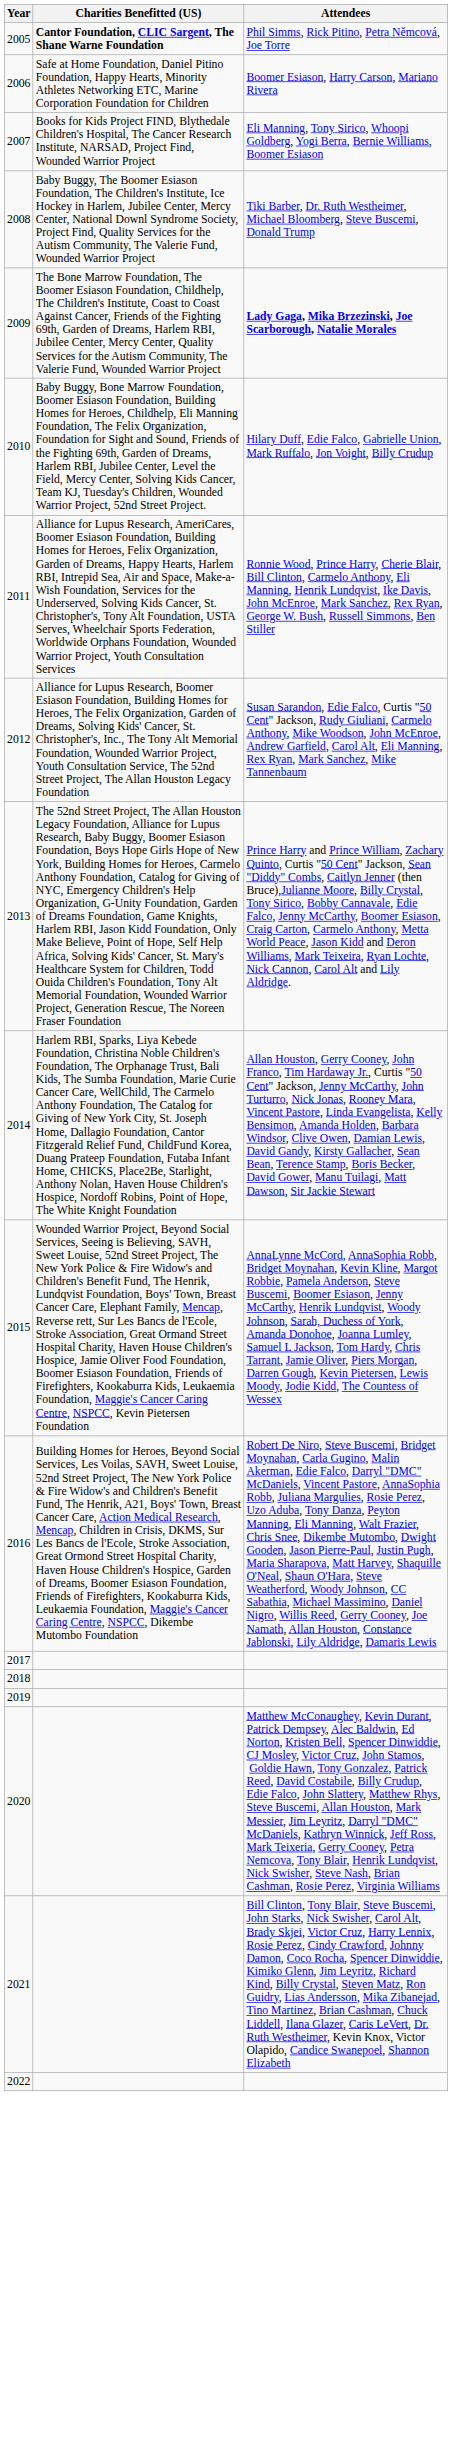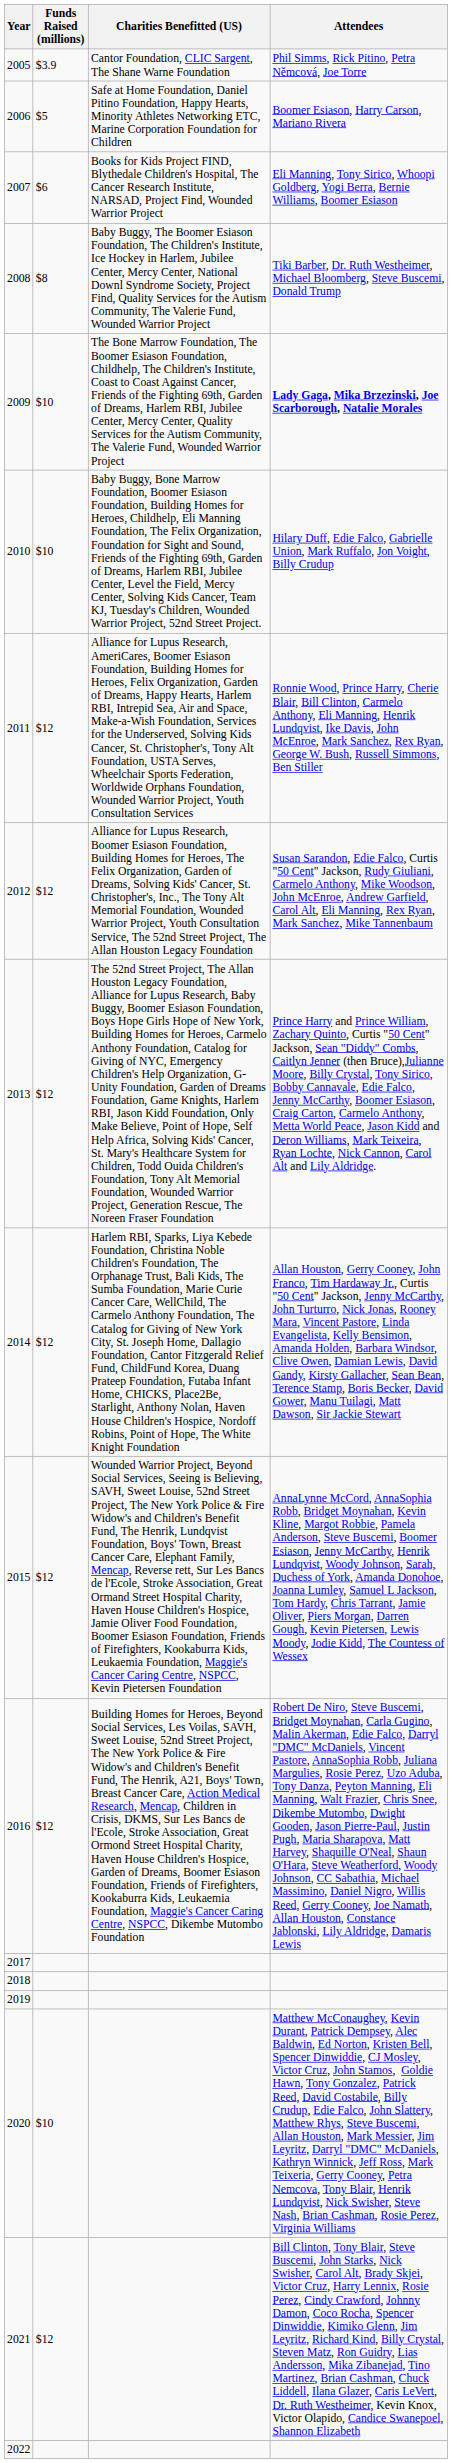 <table class="wikitable">
 <tr>
 <th>Year</th>
+<th>Funds Raised (millions)</th>
 <th>Charities Benefitted (US)</th>
 <th>Attendees</th>
 </tr>
 <tr>
 <td>2005</td>
-<td><strong>Cantor Foundation, <a href='#'>CLIC Sargent</a>, The Shane Warne Foundation</strong></td>
+<td>$3.9</td>
+<td>Cantor Foundation, <a href='#'>CLIC Sargent</a>, The Shane Warne Foundation</td>
 <td><a href='#'>Phil Simms</a>, <a href='#'>Rick Pitino</a>, <a href='#'>Petra Němcová</a>, <a href='#'>Joe Torre</a></td>
 </tr>
 <tr>
 <td>2006</td>
+<td>$5</td>
 <td>Safe at Home Foundation, Daniel Pitino Foundation, Happy Hearts, Minority Athletes Networking ETC, Marine Corporation Foundation for Children</td>
 <td><a href='#'>Boomer Esiason</a>, <a href='#'>Harry Carson</a>, <a href='#'>Mariano Rivera</a></td>
 </tr>
 <tr>
 <td>2007</td>
+<td>$6</td>
 <td>Books for Kids Project FIND, Blythedale Children's Hospital, The Cancer Research Institute, NARSAD, Project Find, Wounded Warrior Project</td>
 <td><a href='#'>Eli Manning</a>, <a href='#'>Tony Sirico</a>, <a href='#'>Whoopi Goldberg</a>, <a href='#'>Yogi Berra</a>, <a href='#'>Bernie Williams</a>, <a href='#'>Boomer Esiason</a></td>
 </tr>
 <tr>
 <td>2008</td>
+<td>$8</td>
 <td>Baby Buggy, The Boomer Esiason Foundation, The Children's Institute, Ice Hockey in Harlem, Jubilee Center, Mercy Center, National Downl Syndrome Society, Project Find, Quality Services for the Autism Community, The Valerie Fund, Wounded Warrior Project</td>
 <td><a href='#'>Tiki Barber</a>, <a href='#'>Dr. Ruth Westheimer</a>, <a href='#'>Michael Bloomberg</a>, <a href='#'>Steve Buscemi</a>, <a href='#'>Donald Trump</a></td>
 </tr>
 <tr>
 <td>2009</td>
+<td>$10</td>
 <td>The Bone Marrow Foundation, The Boomer Esiason Foundation, Childhelp, The Children's Institute, Coast to Coast Against Cancer, Friends of the Fighting 69th, Garden of Dreams, Harlem RBI, Jubilee Center, Mercy Center, Quality Services for the Autism Community, The Valerie Fund, Wounded Warrior Project</td>
 <td><strong><a href='#'>Lady Gaga</a>, <a href='#'>Mika Brzezinski</a>, <a href='#'>Joe Scarborough</a>, <a href='#'>Natalie Morales</a></strong></td>
 </tr>
 <tr>
 <td>2010</td>
+<td>$10</td>
 <td>Baby Buggy, Bone Marrow Foundation, Boomer Esiason Foundation, Building Homes for Heroes, Childhelp, Eli Manning Foundation, The Felix Organization, Foundation for Sight and Sound, Friends of the Fighting 69th, Garden of Dreams, Harlem RBI, Jubilee Center, Level the Field, Mercy Center, Solving Kids Cancer, Team KJ, Tuesday's Children, Wounded Warrior Project, 52nd Street Project.</td>
 <td><a href='#'>Hilary Duff</a>, <a href='#'>Edie Falco</a>, <a href='#'>Gabrielle Union</a>, <a href='#'>Mark Ruffalo</a>, <a href='#'>Jon Voight</a>, <a href='#'>Billy Crudup</a></td>
 </tr>
 <tr>
 <td>2011</td>
+<td>$12</td>
 <td>Alliance for Lupus Research, AmeriCares, Boomer Esiason Foundation, Building Homes for Heroes, Felix Organization, Garden of Dreams, Happy Hearts, Harlem RBI, Intrepid Sea, Air and Space, Make-a-Wish Foundation, Services for the Underserved, Solving Kids Cancer, St. Christopher's, Tony Alt Foundation, USTA Serves, Wheelchair Sports Federation, Worldwide Orphans Foundation, Wounded Warrior Project, Youth Consultation Services</td>
 <td><a href='#'>Ronnie Wood</a>, <a href='#'>Prince Harry</a>, <a href='#'>Cherie Blair</a>, <a href='#'>Bill Clinton</a>, <a href='#'>Carmelo Anthony</a>, <a href='#'>Eli Manning</a>, <a href='#'>Henrik Lundqvist</a>, <a href='#'>Ike Davis</a>, <a href='#'>John McEnroe</a>, <a href='#'>Mark Sanchez</a>, <a href='#'>Rex Ryan</a>, <a href='#'>George W. Bush</a>, <a href='#'>Russell Simmons</a>, <a href='#'>Ben Stiller</a></td>
 </tr>
 <tr>
 <td>2012</td>
+<td>$12</td>
 <td>Alliance for Lupus Research, Boomer Esiason Foundation, Building Homes for Heroes, The Felix Organization, Garden of Dreams, Solving Kids' Cancer, St. Christopher's, Inc., The Tony Alt Memorial Foundation, Wounded Warrior Project, Youth Consultation Service, The 52nd Street Project, The Allan Houston Legacy Foundation</td>
 <td><a href='#'>Susan Sarandon</a>, <a href='#'>Edie Falco</a>, Curtis "<a href='#'>50 Cent</a>" Jackson, <a href='#'>Rudy Giuliani</a>, <a href='#'>Carmelo Anthony</a>, <a href='#'>Mike Woodson</a>, <a href='#'>John McEnroe</a>, <a href='#'>Andrew Garfield</a>, <a href='#'>Carol Alt</a>, <a href='#'>Eli Manning</a>, <a href='#'>Rex Ryan</a>, <a href='#'>Mark Sanchez</a>, <a href='#'>Mike Tannenbaum</a></td>
 </tr>
 <tr>
 <td>2013</td>
+<td>$12</td>
 <td>The 52nd Street Project, The Allan Houston Legacy Foundation, Alliance for Lupus Research, Baby Buggy, Boomer Esiason Foundation, Boys Hope Girls Hope of New York, Building Homes for Heroes, Carmelo Anthony Foundation, Catalog for Giving of NYC, Emergency Children's Help Organization, G-Unity Foundation, Garden of Dreams Foundation, Game Knights, Harlem RBI, Jason Kidd Foundation, Only Make Believe, Point of Hope, Self Help Africa, Solving Kids' Cancer, St. Mary's Healthcare System for Children, Todd Ouida Children's Foundation, Tony Alt Memorial Foundation, Wounded Warrior Project, Generation Rescue, The Noreen Fraser Foundation</td>
 <td><a href='#'>Prince Harry</a> and <a href='#'>Prince William</a>, <a href='#'>Zachary Quinto</a>, Curtis "<a href='#'>50 Cent</a>" Jackson, <a href='#'>Sean "Diddy" Combs</a>, <a href='#'>Caitlyn Jenner</a> (then Bruce),<a href='#'>Julianne Moore</a>, <a href='#'>Billy Crystal</a>, <a href='#'>Tony Sirico</a>, <a href='#'>Bobby Cannavale</a>, <a href='#'>Edie Falco</a>, <a href='#'>Jenny McCarthy</a>, <a href='#'>Boomer Esiason</a>, <a href='#'>Craig Carton</a>, <a href='#'>Carmelo Anthony</a>, <a href='#'>Metta World Peace</a>, <a href='#'>Jason Kidd</a> and <a href='#'>Deron Williams</a>, <a href='#'>Mark Teixeira</a>, <a href='#'>Ryan Lochte</a>, <a href='#'>Nick Cannon</a>, <a href='#'>Carol Alt</a> and <a href='#'>Lily Aldridge</a>.</td>
 </tr>
 <tr>
 <td>2014</td>
+<td>$12</td>
 <td>Harlem RBI, Sparks, Liya Kebede Foundation, Christina Noble Children's Foundation, The Orphanage Trust, Bali Kids, The Sumba Foundation, Marie Curie Cancer Care, WellChild, The Carmelo Anthony Foundation, The Catalog for Giving of New York City, St. Joseph Home, Dallagio Foundation, Cantor Fitzgerald Relief Fund, ChildFund Korea, Duang Prateep Foundation, Futaba Infant Home, CHICKS, Place2Be, Starlight, Anthony Nolan, Haven House Children's Hospice, Nordoff Robins, Point of Hope, The White Knight Foundation</td>
 <td><a href='#'>Allan Houston</a>, <a href='#'>Gerry Cooney</a>, <a href='#'>John Franco</a>, <a href='#'>Tim Hardaway Jr.</a>,  Curtis "<a href='#'>50 Cent</a>" Jackson, <a href='#'>Jenny McCarthy</a>, <a href='#'>John Turturro</a>, <a href='#'>Nick Jonas</a>, <a href='#'>Rooney Mara</a>, <a href='#'>Vincent Pastore</a>, <a href='#'>Linda Evangelista</a>, <a href='#'>Kelly Bensimon</a>, <a href='#'>Amanda Holden</a>, <a href='#'>Barbara Windsor</a>, <a href='#'>Clive Owen</a>, <a href='#'>Damian Lewis</a>, <a href='#'>David Gandy</a>, <a href='#'>Kirsty Gallacher</a>, <a href='#'>Sean Bean</a>, <a href='#'>Terence Stamp</a>, <a href='#'>Boris Becker</a>, <a href='#'>David Gower</a>, <a href='#'>Manu Tuilagi</a>, <a href='#'>Matt Dawson</a>, <a href='#'>Sir Jackie Stewart</a></td>
 </tr>
 <tr>
 <td>2015</td>
+<td>$12</td>
 <td>Wounded Warrior Project, Beyond Social Services, Seeing is Believing, SAVH, Sweet Louise, 52nd Street Project, The New York Police & Fire Widow's and Children's Benefit Fund, The Henrik, Lundqvist Foundation, Boys' Town, Breast Cancer Care, Elephant Family, <a href='#'>Mencap</a>, Reverse rett, Sur Les Bancs de l'Ecole, Stroke Association, Great Ormand Street Hospital Charity, Haven House Children's Hospice, Jamie Oliver Food Foundation, Boomer Esiason Foundation, Friends of Firefighters, Kookaburra Kids, Leukaemia Foundation, <a href='#'>Maggie's Cancer Caring Centre</a>, <a href='#'>NSPCC</a>, Kevin Pietersen Foundation</td>
 <td><a href='#'>AnnaLynne McCord</a>, <a href='#'>AnnaSophia Robb</a>, <a href='#'>Bridget Moynahan</a>, <a href='#'>Kevin Kline</a>, <a href='#'>Margot Robbie</a>, <a href='#'>Pamela Anderson</a>, <a href='#'>Steve Buscemi</a>, <a href='#'>Boomer Esiason</a>, <a href='#'>Jenny McCarthy</a>, <a href='#'>Henrik Lundqvist</a>, <a href='#'>Woody Johnson</a>, <a href='#'>Sarah, Duchess of York</a>, <a href='#'>Amanda Donohoe</a>, <a href='#'>Joanna Lumley</a>, <a href='#'>Samuel L Jackson</a>, <a href='#'>Tom Hardy</a>, <a href='#'>Chris Tarrant</a>, <a href='#'>Jamie Oliver</a>, <a href='#'>Piers Morgan</a>, <a href='#'>Darren Gough</a>, <a href='#'>Kevin Pietersen</a>, <a href='#'>Lewis Moody</a>, <a href='#'>Jodie Kidd</a>, <a href='#'>The Countess of Wessex</a></td>
 </tr>
 <tr>
 <td>2016</td>
+<td>$12</td>
 <td>Building Homes for Heroes, Beyond Social Services, Les Voilas, SAVH, Sweet Louise, 52nd Street Project, The New York Police & Fire Widow's and Children's Benefit Fund, The Henrik, A21, Boys' Town, Breast Cancer Care, <a href='#'>Action Medical Research</a>, <a href='#'>Mencap</a>, Children in Crisis, DKMS, Sur Les Bancs de l'Ecole, Stroke Association, Great Ormond Street Hospital Charity, Haven House Children's Hospice, Garden of Dreams, Boomer Esiason Foundation, Friends of Firefighters, Kookaburra Kids, Leukaemia Foundation, <a href='#'>Maggie's Cancer Caring Centre</a>, <a href='#'>NSPCC</a>, Dikembe Mutombo Foundation</td>
 <td><a href='#'>Robert De Niro</a>, <a href='#'>Steve Buscemi</a>, <a href='#'>Bridget Moynahan</a>, <a href='#'>Carla Gugino</a>, <a href='#'>Malin Akerman</a>, <a href='#'>Edie Falco</a>, <a href='#'>Darryl "DMC" McDaniels</a>, <a href='#'>Vincent Pastore</a>, <a href='#'>AnnaSophia Robb</a>, <a href='#'>Juliana Margulies</a>, <a href='#'>Rosie Perez</a>, <a href='#'>Uzo Aduba</a>, <a href='#'>Tony Danza</a>, <a href='#'>Peyton Manning</a>, <a href='#'>Eli Manning</a>, <a href='#'>Walt Frazier</a>, <a href='#'>Chris Snee</a>, <a href='#'>Dikembe Mutombo</a>, <a href='#'>Dwight Gooden</a>, <a href='#'>Jason Pierre-Paul</a>, <a href='#'>Justin Pugh</a>, <a href='#'>Maria Sharapova</a>, <a href='#'>Matt Harvey</a>, <a href='#'>Shaquille O'Neal</a>, <a href='#'>Shaun O'Hara</a>, <a href='#'>Steve Weatherford</a>, <a href='#'>Woody Johnson</a>, <a href='#'>CC Sabathia</a>, <a href='#'>Michael Massimino</a>, <a href='#'>Daniel Nigro</a>, <a href='#'>Willis Reed</a>, <a href='#'>Gerry Cooney</a>, <a href='#'>Joe Namath</a>, <a href='#'>Allan Houston</a>, <a href='#'>Constance Jablonski</a>, <a href='#'>Lily Aldridge</a>, <a href='#'>Damaris Lewis</a></td>
 </tr>
 <tr>
 <td>2017</td>
 <td></td>
 <td></td>
+<td></td>
 </tr>
 <tr>
 <td>2018</td>
+<td></td>
 <td></td>
 <td></td>
 </tr>
 <tr>
 <td>2019</td>
 <td></td>
 <td></td>
+<td></td>
 </tr>
 <tr>
 <td>2020</td>
+<td>$10</td>
 <td></td>
 <td><a href='#'>Matthew McConaughey</a>, <a href='#'>Kevin Durant</a>, <a href='#'>Patrick Dempsey</a>, <a href='#'>Alec Baldwin</a>, <a href='#'>Ed Norton</a>, <a href='#'>Kristen Bell</a>, <a href='#'>Spencer Dinwiddie</a>, <a href='#'>CJ Mosley</a>, <a href='#'>Victor Cruz</a>, <a href='#'>John Stamos</a>,  <a href='#'>Goldie Hawn</a>, <a href='#'>Tony Gonzalez</a>, <a href='#'>Patrick Reed</a>, <a href='#'>David Costabile</a>, <a href='#'>Billy Crudup</a>, <a href='#'>Edie Falco</a>, <a href='#'>John Slattery</a>, <a href='#'>Matthew Rhys</a>, <a href='#'>Steve Buscemi</a>, <a href='#'>Allan Houston</a>, <a href='#'>Mark Messier</a>, <a href='#'>Jim Leyritz</a>, <a href='#'>Darryl "DMC" McDaniels</a>, <a href='#'>Kathryn Winnick</a>, <a href='#'>Jeff Ross</a>, <a href='#'>Mark Teixeria</a>, <a href='#'>Gerry Cooney</a>, <a href='#'>Petra Nemcova</a>, <a href='#'>Tony Blair</a>, <a href='#'>Henrik Lundqvist</a>, <a href='#'>Nick Swisher</a>, <a href='#'>Steve Nash</a>, <a href='#'>Brian Cashman</a>, <a href='#'>Rosie Perez</a>, <a href='#'>Virginia Williams</a></td>
 </tr>
 <tr>
 <td>2021</td>
+<td>$12</td>
 <td></td>
 <td><a href='#'>Bill Clinton</a>, <a href='#'>Tony Blair</a>, <a href='#'>Steve Buscemi</a>, <a href='#'>John Starks</a>, <a href='#'>Nick Swisher</a>, <a href='#'>Carol Alt</a>, <a href='#'>Brady Skjei</a>, <a href='#'>Victor Cruz</a>, <a href='#'>Harry Lennix</a>, <a href='#'>Rosie Perez</a>, <a href='#'>Cindy Crawford</a>, <a href='#'>Johnny Damon</a>, <a href='#'>Coco Rocha</a>, <a href='#'>Spencer Dinwiddie</a>, <a href='#'>Kimiko Glenn</a>, <a href='#'>Jim Leyritz</a>, <a href='#'>Richard Kind</a>, <a href='#'>Billy Crystal</a>, <a href='#'>Steven Matz</a>, <a href='#'>Ron Guidry</a>, <a href='#'>Lias Andersson</a>, <a href='#'>Mika Zibanejad</a>, <a href='#'>Tino Martinez</a>, <a href='#'>Brian Cashman</a>, <a href='#'>Chuck Liddell</a>, <a href='#'>Ilana Glazer</a>, <a href='#'>Caris LeVert</a>, <a href='#'>Dr. Ruth Westheimer</a>, Kevin Knox, Victor Olapido, <a href='#'>Candice Swanepoel</a>, <a href='#'>Shannon Elizabeth</a></td>
 </tr>
 <tr>
 <td>2022</td>
 <td></td>
 <td></td>
+<td></td>
 </tr>
 </table>
